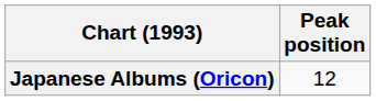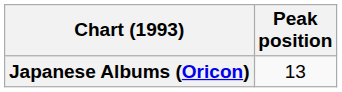 <table class="wikitable plainrowheaders" style="text-align:center;" border="1">
 <tr>
 <th scope="col">Chart (1993)</th>
 <th scope="col">Peak<br>position</th>
 </tr>
 <tr>
 <th scope="row">Japanese Albums (<a href='#'>Oricon</a>)</th>
-<td>12</td>
+<td>13</td>
 </tr>
 </table>
